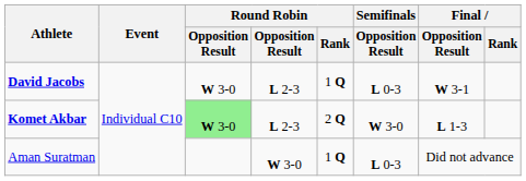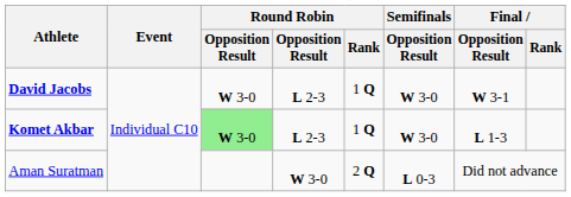 <table class="wikitable" style="font-size:90%;">
 <tr>
 <th rowspan=2>Athlete</th>
 <th rowspan=2>Event</th>
 <th colspan=3>Round Robin</th>
 <th>Semifinals</th>
 <th colspan=2>Final / </th>
 </tr>
 <tr style="font-size:95%">
 <th>Opposition<br>Result</th>
 <th>Opposition<br>Result</th>
 <th>Rank</th>
 <th>Opposition<br>Result</th>
 <th>Opposition<br>Result</th>
 <th>Rank</th>
 </tr>
 <tr align=center>
 <td align=left><strong><a href='#'>David Jacobs</a></strong></td>
 <td rowspan=3 align=left><a href='#'>Individual C10</a></td>
 <td><br> <strong>W</strong> 3-0</td>
 <td><br> <strong>L</strong> 2-3</td>
 <td>1 <strong>Q</strong></td>
-<td><br> <strong>L</strong> 0-3</td>
+<td><br> <strong>W</strong> 3-0</td>
 <td><br> <strong>W</strong> 3-1</td>
 <td></td>
 </tr>
 <tr align=center>
 <td align=left><strong><a href='#'>Komet Akbar</a></strong></td>
 <td style="background: lightgreen;"><br> <strong>W</strong> 3-0</td>
 <td><br> <strong>L</strong> 2-3</td>
-<td>2 <strong>Q</strong></td>
+<td>1 <strong>Q</strong></td>
 <td><br> <strong>W</strong> 3-0</td>
 <td><br> <strong>L</strong> 1-3</td>
 <td></td>
 </tr>
 <tr align=center>
 <td align=left><a href='#'>Aman Suratman</a></td>
 <td></td>
 <td><br> <strong>W</strong> 3-0</td>
-<td>1 <strong>Q</strong></td>
+<td>2 <strong>Q</strong></td>
 <td><br> <strong>L</strong> 0-3</td>
 <td colspan=2>Did not advance</td>
 </tr>
 </table>
